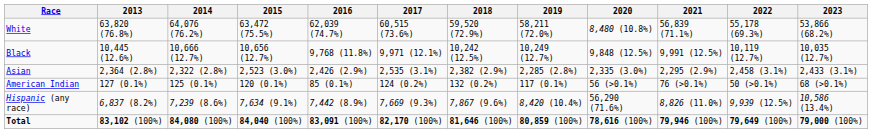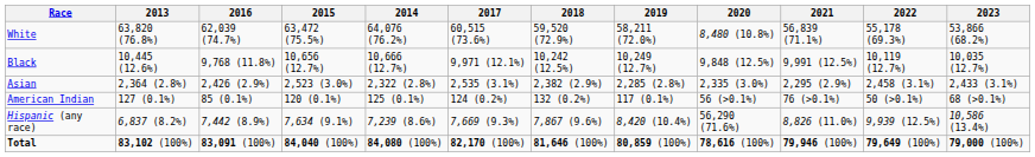 <table class="wikitable sortable" style="font-size:90%">
 <tr>
 <th><a href='#'>Race</a></th>
 <th>2013</th>
+<th>2016</th>
+<th>2015</th>
 <th>2014</th>
-<th>2015</th>
-<th>2016</th>
 <th>2017</th>
 <th>2018</th>
 <th>2019</th>
 <th>2020</th>
 <th>2021</th>
 <th>2022</th>
 <th>2023</th>
 </tr>
 <tr>
 <td><a href='#'>White</a></td>
 <td>63,820 (76.8%)</td>
+<td>62,039 (74.7%)</td>
+<td>63,472 (75.5%)</td>
 <td>64,076 (76.2%)</td>
-<td>63,472 (75.5%)</td>
-<td>62,039 (74.7%)</td>
 <td>60,515 (73.6%)</td>
 <td>59,520 (72.9%)</td>
 <td>58,211 (72.0%)</td>
 <td><em>8,480</em> (10.8%)</td>
 <td>56,839 (71.1%)</td>
 <td>55,178 (69.3%)</td>
 <td>53,866 (68.2%)</td>
 </tr>
 <tr>
 <td><a href='#'>Black</a></td>
 <td>10,445 (12.6%)</td>
+<td>9,768 (11.8%)</td>
+<td>10,656 (12.7%)</td>
 <td>10,666 (12.7%)</td>
-<td>10,656 (12.7%)</td>
-<td>9,768 (11.8%)</td>
 <td>9,971 (12.1%)</td>
 <td>10,242 (12.5%)</td>
 <td>10,249 (12.7%)</td>
 <td>9,848 (12.5%)</td>
 <td>9,991 (12.5%)</td>
 <td>10,119 (12.7%)</td>
 <td>10,035 (12.7%)</td>
 </tr>
 <tr>
 <td><a href='#'>Asian</a></td>
 <td>2,364 (2.8%)</td>
+<td>2,426 (2.9%)</td>
+<td>2,523 (3.0%)</td>
 <td>2,322 (2.8%)</td>
-<td>2,523 (3.0%)</td>
-<td>2,426 (2.9%)</td>
 <td>2,535 (3.1%)</td>
 <td>2,382 (2.9%)</td>
 <td>2,285 (2.8%)</td>
 <td>2,335 (3.0%)</td>
 <td>2,295 (2.9%)</td>
 <td>2,458 (3.1%)</td>
 <td>2,433 (3.1%)</td>
 </tr>
 <tr>
 <td><a href='#'>American Indian</a></td>
 <td>127 (0.1%)</td>
+<td>85 (0.1%)</td>
+<td>120 (0.1%)</td>
 <td>125 (0.1%)</td>
-<td>120 (0.1%)</td>
-<td>85 (0.1%)</td>
 <td>124 (0.2%)</td>
 <td>132 (0.2%)</td>
 <td>117 (0.1%)</td>
 <td>56 (>0.1%)</td>
 <td>76 (>0.1%)</td>
 <td>50 (>0.1%)</td>
 <td>68 (>0.1%)</td>
 </tr>
 <tr>
 <td><em><a href='#'>Hispanic</a></em> (any race)</td>
 <td><em>6,837</em> (8.2%)</td>
+<td><em>7,442</em> (8.9%)</td>
+<td><em>7,634</em> (9.1%)</td>
 <td><em>7,239</em> (8.6%)</td>
-<td><em>7,634</em> (9.1%)</td>
-<td><em>7,442</em> (8.9%)</td>
 <td><em>7,669</em> (9.3%)</td>
 <td><em>7,867</em> (9.6%)</td>
 <td><em>8,420</em> (10.4%)</td>
 <td>56,290 (71.6%)</td>
 <td><em>8,826</em> (11.0%)</td>
 <td><em>9,939</em> (12.5%)</td>
 <td><em>10,586</em> (13.4%)</td>
 </tr>
 <tr>
 <td><strong>Total</strong></td>
 <td><strong>83,102</strong> (100%)</td>
+<td><strong>83,091</strong> (100%)</td>
+<td><strong>84,040</strong> (100%)</td>
 <td><strong>84,080</strong> (100%)</td>
-<td><strong>84,040</strong> (100%)</td>
-<td><strong>83,091</strong> (100%)</td>
 <td><strong>82,170</strong> (100%)</td>
 <td><strong>81,646</strong> (100%)</td>
 <td><strong>80,859</strong> (100%)</td>
 <td><strong>78,616</strong> (100%)</td>
 <td><strong>79,946</strong> (100%)</td>
 <td><strong>79,649</strong> (100%)</td>
 <td><strong>79,000</strong> (100%)</td>
 </tr>
 </table>
